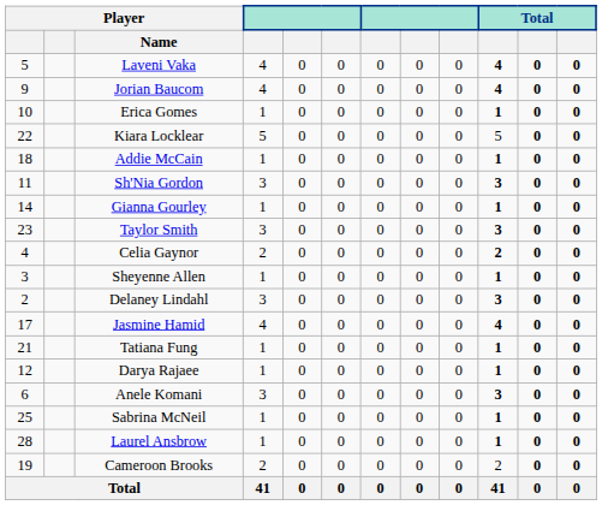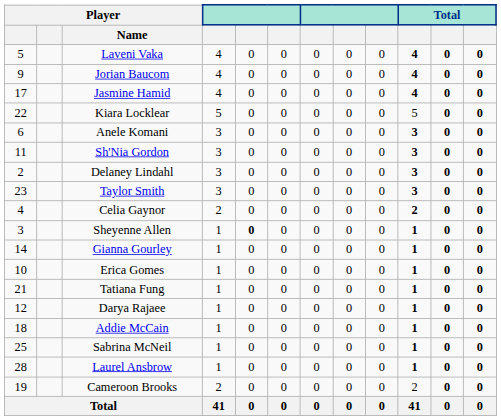 <table class="wikitable sortable" style="text-align:center;">
 <tr>
 <th colspan="3">Player</th>
 <th colspan="3" style="background:#A7E6D7; color:#003087; border:2px solid #003087; width:75px;" scope="colgroup"></th>
 <th colspan="3" style="background:#A7E6D7; color:#003087; border:2px solid #003087; width:75px;" scope="colgroup"></th>
 <th colspan="3" style="background:#A7E6D7; color:#003087; border:2px solid #003087; width:75px;" scope="colgroup">Total</th>
 </tr>
 <tr>
 <th style="width:35px;" scope="col"></th>
 <th style="width:25px;" scope="col"></th>
 <th style="width:175px;" scope="col">Name</th>
 <th style="width:35px;" scope="col"></th>
 <th style="width:35px;" scope="col"></th>
 <th style="width:35px;" scope="col"></th>
 <th style="width:35px;" scope="col"></th>
 <th style="width:35px;" scope="col"></th>
 <th style="width:35px;" scope="col"></th>
 <th style="width:35px;" scope="col"></th>
 <th style="width:35px;" scope="col"></th>
 <th style="width:35px;" scope="col"></th>
 </tr>
 <tr>
 <td>5</td>
 <td></td>
 <td><a href='#'>Laveni Vaka</a></td>
 <td>4</td>
 <td>0</td>
 <td>0</td>
 <td>0</td>
 <td>0</td>
 <td>0</td>
 <td><strong>4</strong></td>
 <td><strong>0</strong></td>
 <td><strong>0</strong></td>
 </tr>
 <tr>
 <td>9</td>
 <td></td>
 <td><a href='#'>Jorian Baucom</a></td>
 <td>4</td>
 <td>0</td>
 <td>0</td>
 <td>0</td>
 <td>0</td>
 <td>0</td>
 <td><strong>4</strong></td>
 <td><strong>0</strong></td>
 <td><strong>0</strong></td>
 </tr>
 <tr>
-<td>10</td>
+<td>17</td>
 <td></td>
-<td>Erica Gomes</td>
-<td>1</td>
+<td><a href='#'>Jasmine Hamid</a></td>
+<td>4</td>
 <td>0</td>
 <td>0</td>
 <td>0</td>
 <td>0</td>
 <td>0</td>
-<td><strong>1</strong></td>
+<td><strong>4</strong></td>
 <td><strong>0</strong></td>
 <td><strong>0</strong></td>
 </tr>
 <tr>
 <td>22</td>
 <td></td>
 <td>Kiara Locklear</td>
 <td>5</td>
 <td>0</td>
 <td>0</td>
 <td>0</td>
 <td>0</td>
 <td>0</td>
 <td>5</td>
 <td><strong>0</strong></td>
 <td><strong>0</strong></td>
 </tr>
 <tr>
-<td>18</td>
+<td>6</td>
 <td></td>
-<td><a href='#'>Addie McCain</a></td>
-<td>1</td>
+<td>Anele Komani</td>
+<td>3</td>
 <td>0</td>
 <td>0</td>
 <td>0</td>
 <td>0</td>
 <td>0</td>
-<td><strong>1</strong></td>
+<td><strong>3</strong></td>
 <td><strong>0</strong></td>
 <td><strong>0</strong></td>
 </tr>
 <tr>
 <td>11</td>
 <td></td>
 <td><a href='#'>Sh'Nia Gordon</a></td>
 <td>3</td>
 <td>0</td>
 <td>0</td>
 <td>0</td>
 <td>0</td>
 <td>0</td>
 <td><strong>3</strong></td>
 <td><strong>0</strong></td>
 <td><strong>0</strong></td>
 </tr>
 <tr>
-<td>14</td>
+<td>2</td>
 <td></td>
-<td><a href='#'>Gianna Gourley</a></td>
-<td>1</td>
+<td>Delaney Lindahl</td>
+<td>3</td>
 <td>0</td>
 <td>0</td>
 <td>0</td>
 <td>0</td>
 <td>0</td>
-<td><strong>1</strong></td>
+<td><strong>3</strong></td>
 <td><strong>0</strong></td>
 <td><strong>0</strong></td>
 </tr>
 <tr>
 <td>23</td>
 <td></td>
 <td><a href='#'>Taylor Smith</a></td>
 <td>3</td>
 <td>0</td>
 <td>0</td>
 <td>0</td>
 <td>0</td>
 <td>0</td>
 <td><strong>3</strong></td>
 <td><strong>0</strong></td>
 <td><strong>0</strong></td>
 </tr>
 <tr>
 <td>4</td>
 <td></td>
 <td>Celia Gaynor</td>
 <td>2</td>
 <td>0</td>
 <td>0</td>
 <td>0</td>
 <td>0</td>
 <td>0</td>
 <td><strong>2</strong></td>
 <td><strong>0</strong></td>
 <td><strong>0</strong></td>
 </tr>
 <tr>
 <td>3</td>
 <td></td>
 <td>Sheyenne Allen</td>
 <td>1</td>
+<td><strong>0</strong></td>
+<td>0</td>
+<td>0</td>
+<td>0</td>
+<td>0</td>
+<td><strong>1</strong></td>
+<td><strong>0</strong></td>
+<td><strong>0</strong></td>
+</tr>
+<tr>
+<td>14</td>
+<td></td>
+<td><a href='#'>Gianna Gourley</a></td>
+<td>1</td>
 <td>0</td>
 <td>0</td>
 <td>0</td>
 <td>0</td>
 <td>0</td>
 <td><strong>1</strong></td>
 <td><strong>0</strong></td>
 <td><strong>0</strong></td>
 </tr>
 <tr>
-<td>2</td>
+<td>10</td>
 <td></td>
-<td>Delaney Lindahl</td>
-<td>3</td>
+<td>Erica Gomes</td>
+<td>1</td>
 <td>0</td>
 <td>0</td>
 <td>0</td>
 <td>0</td>
 <td>0</td>
-<td><strong>3</strong></td>
-<td><strong>0</strong></td>
-<td><strong>0</strong></td>
-</tr>
-<tr>
-<td>17</td>
-<td></td>
-<td><a href='#'>Jasmine Hamid</a></td>
-<td>4</td>
-<td>0</td>
-<td>0</td>
-<td>0</td>
-<td>0</td>
-<td>0</td>
-<td><strong>4</strong></td>
+<td><strong>1</strong></td>
 <td><strong>0</strong></td>
 <td><strong>0</strong></td>
 </tr>
 <tr>
 <td>21</td>
 <td></td>
 <td>Tatiana Fung</td>
 <td>1</td>
 <td>0</td>
 <td>0</td>
 <td>0</td>
 <td>0</td>
 <td>0</td>
 <td><strong>1</strong></td>
 <td><strong>0</strong></td>
 <td><strong>0</strong></td>
 </tr>
 <tr>
 <td>12</td>
 <td></td>
 <td>Darya Rajaee</td>
 <td>1</td>
 <td>0</td>
 <td>0</td>
 <td>0</td>
 <td>0</td>
 <td>0</td>
 <td><strong>1</strong></td>
 <td><strong>0</strong></td>
 <td><strong>0</strong></td>
 </tr>
 <tr>
-<td>6</td>
+<td>18</td>
 <td></td>
-<td>Anele Komani</td>
-<td>3</td>
+<td><a href='#'>Addie McCain</a></td>
+<td>1</td>
 <td>0</td>
 <td>0</td>
 <td>0</td>
 <td>0</td>
 <td>0</td>
-<td><strong>3</strong></td>
+<td><strong>1</strong></td>
 <td><strong>0</strong></td>
 <td><strong>0</strong></td>
 </tr>
 <tr>
 <td>25</td>
 <td></td>
 <td>Sabrina McNeil</td>
 <td>1</td>
 <td>0</td>
 <td>0</td>
 <td>0</td>
 <td>0</td>
 <td>0</td>
 <td><strong>1</strong></td>
 <td><strong>0</strong></td>
 <td><strong>0</strong></td>
 </tr>
 <tr>
 <td>28</td>
 <td></td>
 <td><a href='#'>Laurel Ansbrow</a></td>
 <td>1</td>
 <td>0</td>
 <td>0</td>
 <td>0</td>
 <td>0</td>
 <td>0</td>
 <td><strong>1</strong></td>
 <td><strong>0</strong></td>
 <td><strong>0</strong></td>
 </tr>
 <tr>
 <td>19</td>
 <td></td>
 <td>Cameroon Brooks</td>
 <td>2</td>
 <td>0</td>
 <td>0</td>
 <td>0</td>
 <td>0</td>
 <td>0</td>
 <td>2</td>
 <td><strong>0</strong></td>
 <td><strong>0</strong></td>
 </tr>
 <tr>
 <th colspan="3">Total</th>
 <th>41</th>
 <th>0</th>
 <th>0</th>
 <th>0</th>
 <th>0</th>
 <th>0</th>
 <th>41</th>
 <th>0</th>
 <th>0</th>
 </tr>
 </table>
